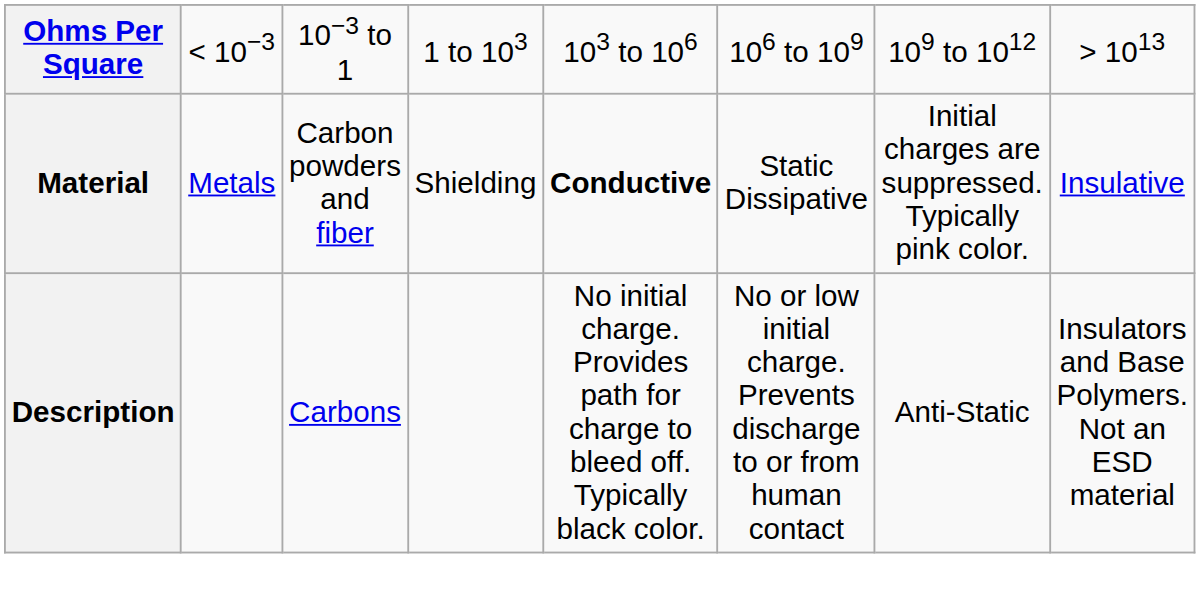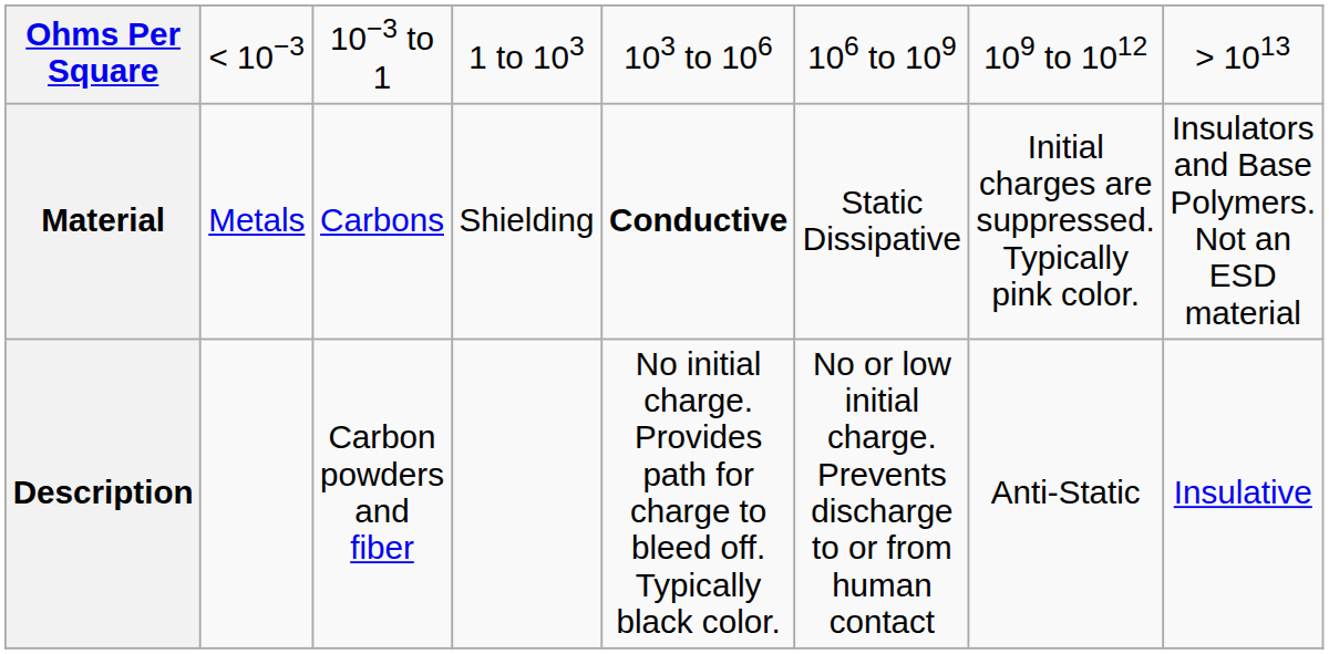 <table class="wikitable" style="text-align:center;">
 <tr>
 <th><a href='#'>Ohms Per Square</a></th>
 <td>< 10<sup>−3</sup></td>
 <td>10<sup>−3</sup> to 1</td>
 <td>1 to 10<sup>3</sup></td>
 <td>10<sup>3</sup> to 10<sup>6</sup></td>
 <td>10<sup>6</sup> to 10<sup>9</sup></td>
 <td>10<sup>9</sup> to 10<sup>12</sup></td>
 <td>> 10<sup>13</sup></td>
 </tr>
 <tr>
 <th>Material</th>
 <td><a href='#'>Metals</a></td>
-<td>Carbon powders and <a href='#'>fiber</a></td>
+<td><a href='#'>Carbons</a></td>
 <td>Shielding</td>
 <td><strong>Conductive</strong></td>
 <td>Static Dissipative</td>
 <td>Initial charges are suppressed. Typically pink color.</td>
-<td><a href='#'>Insulative</a></td>
+<td>Insulators and Base Polymers. Not an ESD material</td>
 </tr>
 <tr>
 <th>Description</th>
 <td></td>
-<td><a href='#'>Carbons</a></td>
+<td>Carbon powders and <a href='#'>fiber</a></td>
 <td></td>
 <td>No initial charge. Provides path for charge to bleed off. Typically black color.</td>
 <td>No or low initial charge. Prevents discharge to or from human contact</td>
 <td>Anti-Static</td>
-<td>Insulators and Base Polymers. Not an ESD material</td>
+<td><a href='#'>Insulative</a></td>
 </tr>
 </table>
